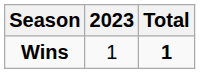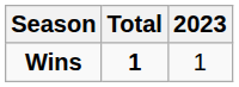 <table class="wikitable">
 <tr>
 <th><strong>Season</strong></th>
+<th><strong>Total</strong></th>
 <th>2023</th>
-<th><strong>Total</strong></th>
 </tr>
 <tr align=center>
 <td><strong>Wins</strong></td>
+<td><strong>1</strong></td>
 <td>1</td>
-<td><strong>1</strong></td>
 </tr>
 </table>
